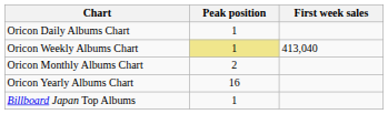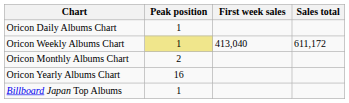 <table class="wikitable" width="550px">
 <tr>
 <th>Chart</th>
 <th>Peak position</th>
 <th>First week sales</th>
+<th>Sales total</th>
 </tr>
 <tr>
 <td>Oricon Daily Albums Chart</td>
 <td align="center">1</td>
+<td></td>
 <td></td>
 </tr>
 <tr>
 <td>Oricon Weekly Albums Chart</td>
 <td align="center" style="background: khaki;">1</td>
 <td>413,040</td>
+<td>611,172</td>
 </tr>
 <tr>
 <td>Oricon Monthly Albums Chart</td>
 <td align="center">2</td>
+<td></td>
 <td></td>
 </tr>
 <tr>
 <td>Oricon Yearly Albums Chart</td>
 <td align="center">16</td>
 <td></td>
+<td></td>
 </tr>
 <tr>
 <td><em><a href='#'>Billboard</a> Japan</em> Top Albums</td>
 <td align="center">1</td>
 <td></td>
+<td></td>
 </tr>
 </table>
